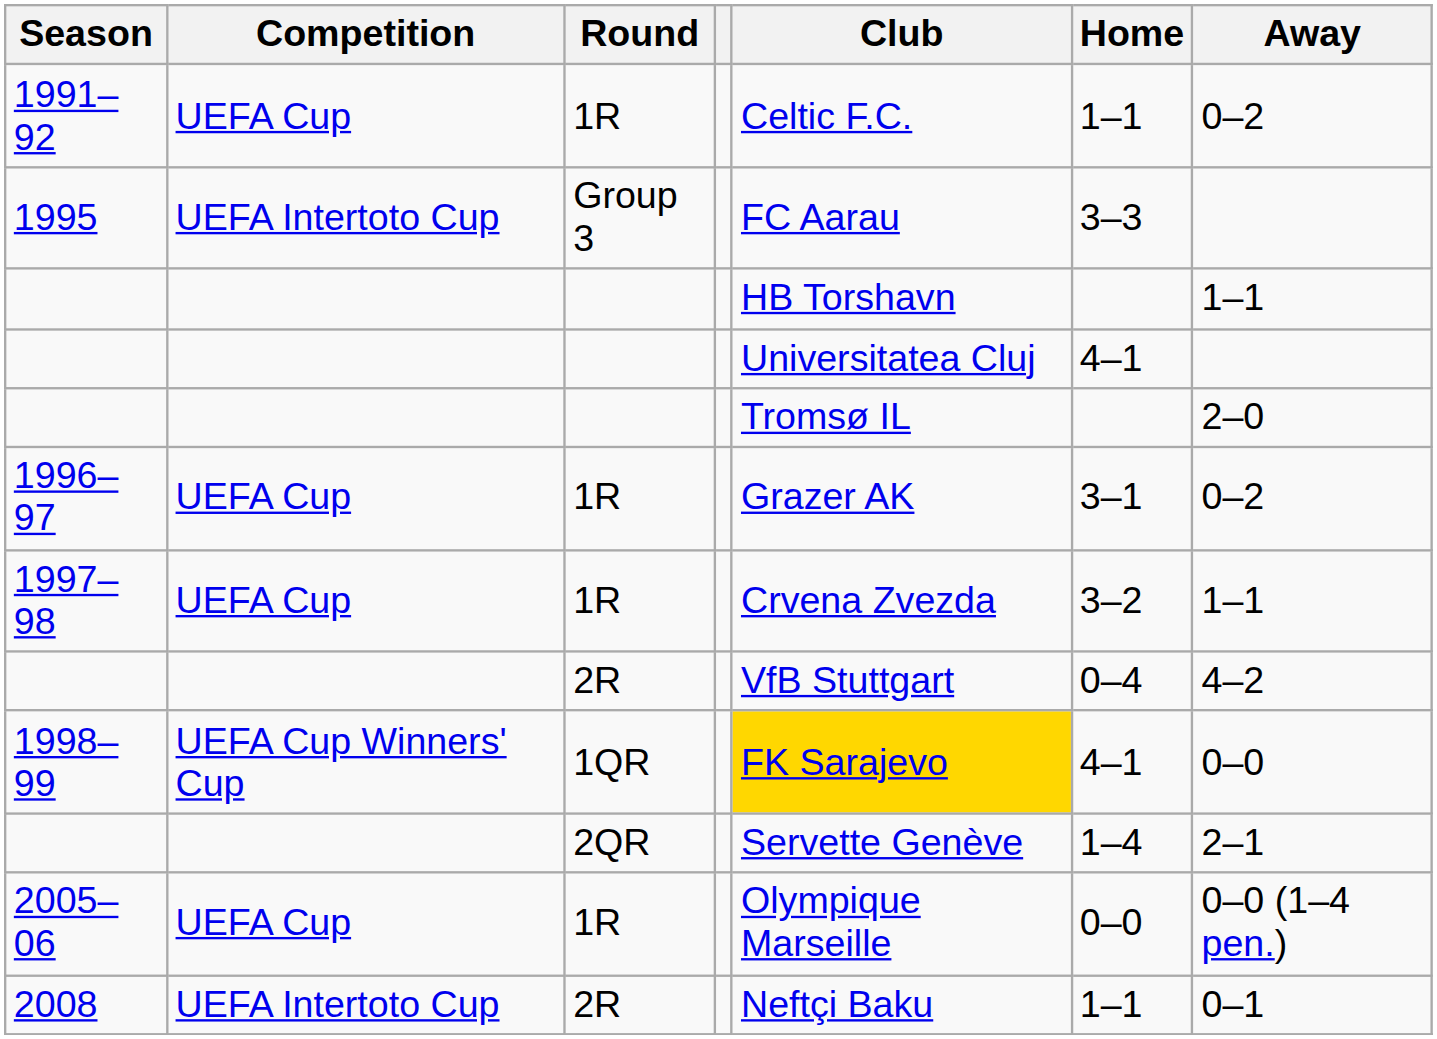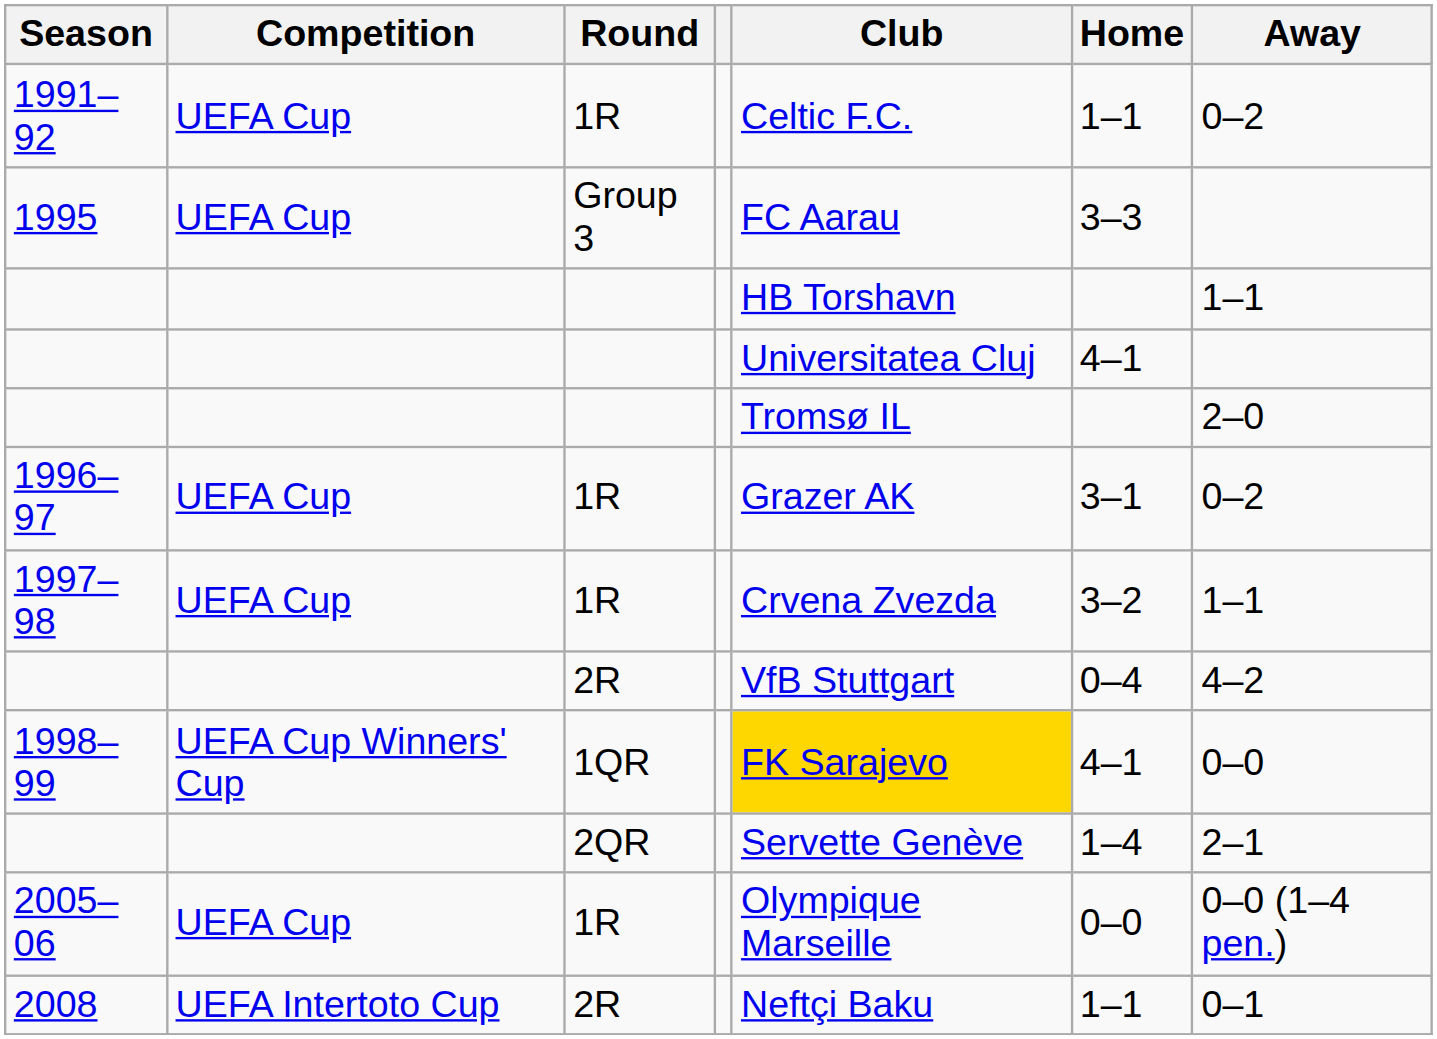 <table class="wikitable">
 <tr>
 <th>Season</th>
 <th>Competition</th>
 <th>Round</th>
 <th></th>
 <th>Club</th>
 <th>Home</th>
 <th>Away</th>
 </tr>
 <tr>
 <td><a href='#'>1991–92</a></td>
 <td><a href='#'>UEFA Cup</a></td>
 <td>1R</td>
 <td></td>
 <td><a href='#'>Celtic F.C.</a></td>
 <td>1–1</td>
 <td>0–2</td>
 </tr>
 <tr>
 <td><a href='#'>1995</a></td>
-<td><a href='#'>UEFA Intertoto Cup</a></td>
+<td><a href='#'>UEFA Cup</a></td>
 <td>Group 3</td>
 <td></td>
 <td><a href='#'>FC Aarau</a></td>
 <td>3–3</td>
 <td></td>
 </tr>
 <tr>
 <td></td>
 <td></td>
 <td></td>
 <td></td>
 <td><a href='#'>HB Torshavn</a></td>
 <td></td>
 <td>1–1</td>
 </tr>
 <tr>
 <td></td>
 <td></td>
 <td></td>
 <td></td>
 <td><a href='#'>Universitatea Cluj</a></td>
 <td>4–1</td>
 <td></td>
 </tr>
 <tr>
 <td></td>
 <td></td>
 <td></td>
 <td></td>
 <td><a href='#'>Tromsø IL</a></td>
 <td></td>
 <td>2–0</td>
 </tr>
 <tr>
 <td><a href='#'>1996–97</a></td>
 <td><a href='#'>UEFA Cup</a></td>
 <td>1R</td>
 <td></td>
 <td><a href='#'>Grazer AK</a></td>
 <td>3–1</td>
 <td>0–2</td>
 </tr>
 <tr>
 <td><a href='#'>1997–98</a></td>
 <td><a href='#'>UEFA Cup</a></td>
 <td>1R</td>
 <td></td>
 <td><a href='#'>Crvena Zvezda</a></td>
 <td>3–2</td>
 <td>1–1</td>
 </tr>
 <tr>
 <td></td>
 <td></td>
 <td>2R</td>
 <td></td>
 <td><a href='#'>VfB Stuttgart</a></td>
 <td>0–4</td>
 <td>4–2</td>
 </tr>
 <tr>
 <td><a href='#'>1998–99</a></td>
 <td><a href='#'>UEFA Cup Winners' Cup</a></td>
 <td>1QR</td>
 <td></td>
 <td style="background: gold;"><a href='#'>FK Sarajevo</a></td>
 <td>4–1</td>
 <td>0–0</td>
 </tr>
 <tr>
 <td></td>
 <td></td>
 <td>2QR</td>
 <td></td>
 <td><a href='#'>Servette Genève</a></td>
 <td>1–4</td>
 <td>2–1</td>
 </tr>
 <tr>
 <td><a href='#'>2005–06</a></td>
 <td><a href='#'>UEFA Cup</a></td>
 <td>1R</td>
 <td></td>
 <td><a href='#'>Olympique Marseille</a></td>
 <td>0–0</td>
 <td>0–0 (1–4 <a href='#'>pen.</a>)</td>
 </tr>
 <tr>
 <td><a href='#'>2008</a></td>
 <td><a href='#'>UEFA Intertoto Cup</a></td>
 <td>2R</td>
 <td></td>
 <td><a href='#'>Neftçi Baku</a></td>
 <td>1–1</td>
 <td>0–1</td>
 </tr>
 <tr>
 </tr>
 </table>
